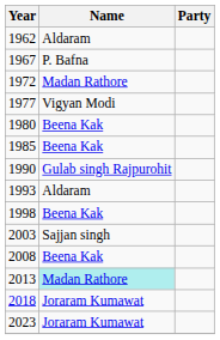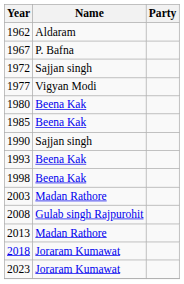 <table class="wikitable sortable">
 <tr>
 <th>Year</th>
 <th>Name</th>
 <th colspan=2>Party</th>
 </tr>
 <tr>
 <td>1962</td>
 <td>Aldaram</td>
 <td></td>
 </tr>
 <tr>
 <td>1967</td>
 <td>P. Bafna</td>
 <td></td>
 </tr>
 <tr>
 <td>1972</td>
-<td><a href='#'>Madan Rathore</a></td>
+<td>Sajjan singh</td>
 <td></td>
 </tr>
 <tr>
 <td>1977</td>
 <td>Vigyan Modi</td>
 <td></td>
 </tr>
 <tr>
 <td>1980</td>
 <td><a href='#'>Beena Kak</a></td>
 <td></td>
 </tr>
 <tr>
 <td>1985</td>
 <td><a href='#'>Beena Kak</a></td>
 </tr>
 <tr>
 <td>1990</td>
-<td><a href='#'>Gulab singh Rajpurohit</a></td>
+<td>Sajjan singh</td>
 <td></td>
 </tr>
 <tr>
 <td>1993</td>
-<td>Aldaram</td>
+<td><a href='#'>Beena Kak</a></td>
 <td></td>
 </tr>
 <tr>
 <td>1998</td>
 <td><a href='#'>Beena Kak</a></td>
 </tr>
 <tr>
 <td>2003</td>
-<td>Sajjan singh</td>
+<td><a href='#'>Madan Rathore</a></td>
 <td></td>
 </tr>
 <tr>
 <td>2008</td>
-<td><a href='#'>Beena Kak</a></td>
+<td><a href='#'>Gulab singh Rajpurohit</a></td>
 <td></td>
 </tr>
 <tr>
 <td>2013</td>
-<td style="background: paleturquoise;"><a href='#'>Madan Rathore</a></td>
+<td><a href='#'>Madan Rathore</a></td>
 <td></td>
 </tr>
 <tr>
 <td><a href='#'>2018</a></td>
 <td><a href='#'>Joraram Kumawat</a></td>
 </tr>
 <tr>
 <td>2023</td>
 <td><a href='#'>Joraram Kumawat</a></td>
 <td></td>
 </tr>
 <tr>
 </tr>
 </table>
